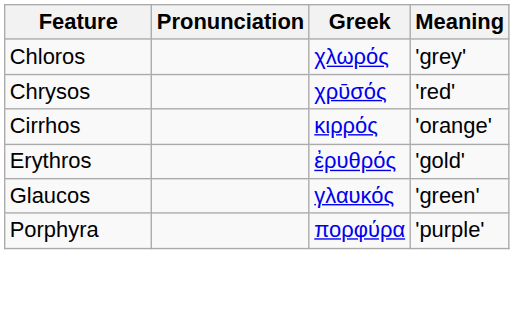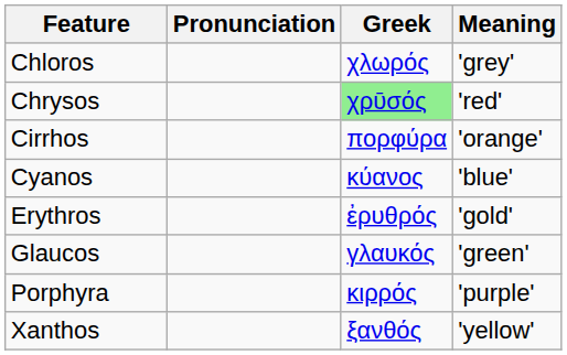 <table class="wikitable">
 <tr>
 <th width=100>Feature</th>
 <th>Pronunciation</th>
 <th>Greek</th>
 <th>Meaning</th>
 </tr>
 <tr>
 <td>Chloros</td>
 <td></td>
 <td><a href='#'>χλωρός</a></td>
 <td>'grey'</td>
 </tr>
 <tr>
 <td>Chrysos</td>
 <td></td>
-<td><a href='#'>χρῡσός</a></td>
+<td style="background: lightgreen;"><a href='#'>χρῡσός</a></td>
 <td>'red'</td>
 </tr>
 <tr>
 <td>Cirrhos</td>
 <td></td>
-<td><a href='#'>κιρρός</a></td>
+<td><a href='#'>πορφύρα</a></td>
 <td>'orange'</td>
+</tr>
+<tr>
+<td>Cyanos</td>
+<td></td>
+<td><a href='#'>κύανος</a></td>
+<td>'blue'</td>
 </tr>
 <tr>
 <td>Erythros</td>
 <td></td>
 <td><a href='#'>ἐρυθρός</a></td>
 <td>'gold'</td>
 </tr>
 <tr>
 <td>Glaucos</td>
 <td></td>
 <td><a href='#'>γλαυκός</a></td>
 <td>'green'</td>
 </tr>
 <tr>
 <td>Porphyra</td>
 <td></td>
-<td><a href='#'>πορφύρα</a></td>
+<td><a href='#'>κιρρός</a></td>
 <td>'purple'</td>
 </tr>
+<tr>
+<td>Xanthos</td>
+<td></td>
+<td><a href='#'>ξανθός</a></td>
+<td>'yellow'</td>
+</tr>
 </table>
